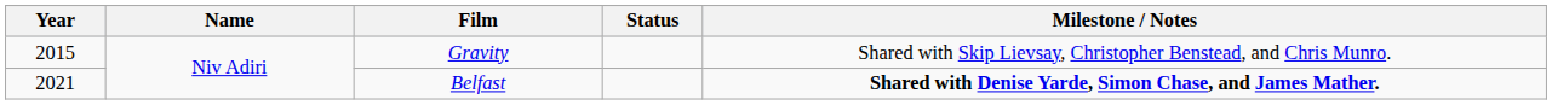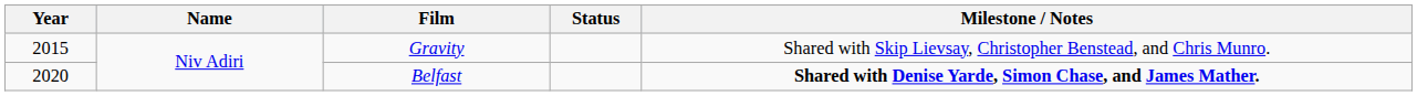 <table class="wikitable" style="text-align: center">
 <tr ---- bgcolor="#bfd7ff">
 </tr>
 <tr ---- bgcolor="#ebf5ff">
 <th width="75">Year</th>
 <th width="200">Name</th>
 <th width="200">Film</th>
 <th width="75">Status</th>
 <th width="700">Milestone / Notes</th>
 </tr>
 <tr>
 <td>2015</td>
 <td rowspan=2><a href='#'>Niv Adiri</a></td>
 <td><em><a href='#'>Gravity</a></em></td>
 <td></td>
 <td>Shared with <a href='#'>Skip Lievsay</a>, <a href='#'>Christopher Benstead</a>, and <a href='#'>Chris Munro</a>.</td>
 </tr>
 <tr>
-<td>2021</td>
+<td>2020</td>
 <td><em><a href='#'>Belfast</a></em></td>
 <td></td>
 <td><strong>Shared with <a href='#'>Denise Yarde</a>, <a href='#'>Simon Chase</a>, and <a href='#'>James Mather</a>.</strong></td>
 </tr>
 </table>
